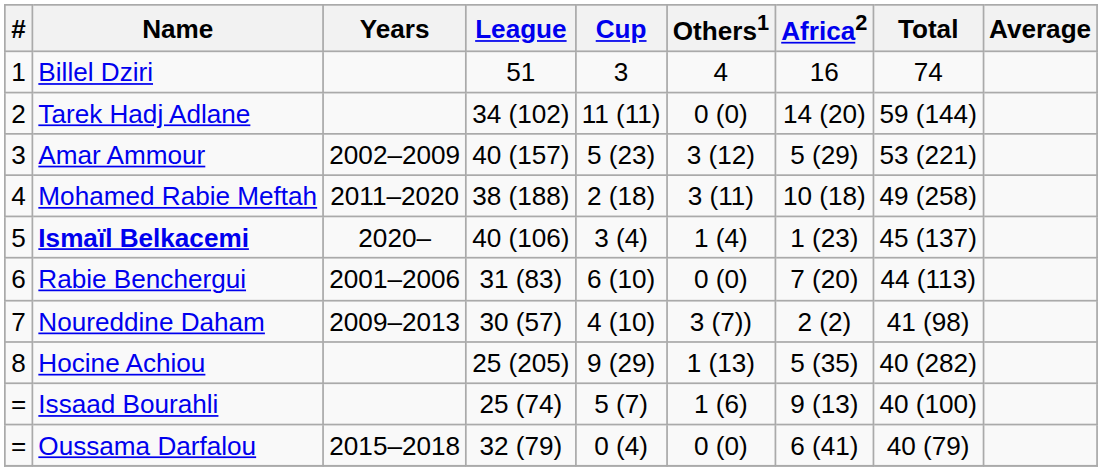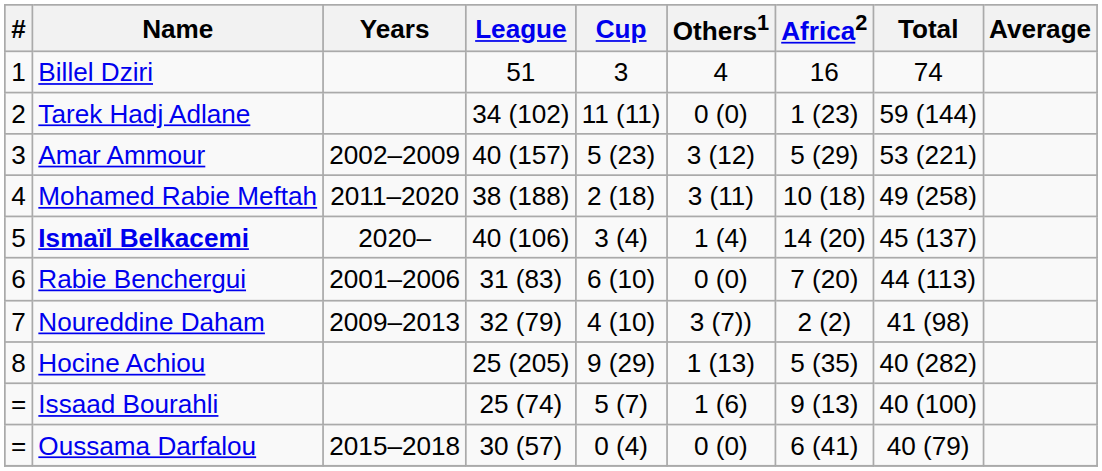 <table class="wikitable plainrowheaders sortable" style="text-align:center;font-size:95%">
 <tr>
 <th scope="col">#</th>
 <th scope="col">Name</th>
 <th scope="col" data-sort-type="number">Years</th>
 <th scope="col" data-sort-type="number"><a href='#'>League</a></th>
 <th scope="col" data-sort-type="number"><a href='#'>Cup</a></th>
 <th scope="col" data-sort-type="number">Others<sup>1</sup><br></th>
 <th scope="col" data-sort-type="number"><a href='#'>Africa</a><sup>2</sup><br></th>
 <th scope="col" data-sort-type="number">Total</th>
 <th scope="col" data-sort-type="number">Average</th>
 </tr>
 <tr>
 <td>1</td>
 <td align="left"> <a href='#'>Billel Dziri</a></td>
 <td></td>
 <td>51</td>
 <td>3</td>
 <td>4</td>
 <td>16</td>
 <td>74</td>
 <td></td>
 </tr>
 <tr>
 <td>2</td>
 <td align="left"> <a href='#'>Tarek Hadj Adlane</a></td>
 <td></td>
 <td>34 (102)</td>
 <td>11 (11)</td>
 <td>0 (0)</td>
-<td>14 (20)</td>
+<td>1 (23)</td>
 <td>59 (144)</td>
 <td></td>
 </tr>
 <tr>
 <td>3</td>
 <td align="left"> <a href='#'>Amar Ammour</a></td>
 <td>2002–2009</td>
 <td>40 (157)</td>
 <td>5 (23)</td>
 <td>3 (12)</td>
 <td>5 (29)</td>
 <td>53 (221)</td>
 <td></td>
 </tr>
 <tr>
 <td>4</td>
 <td align="left"> <a href='#'>Mohamed Rabie Meftah</a></td>
 <td>2011–2020</td>
 <td>38 (188)</td>
 <td>2 (18)</td>
 <td>3 (11)</td>
 <td>10 (18)</td>
 <td>49 (258)</td>
 <td></td>
 </tr>
 <tr>
 <td>5</td>
 <td align="left"> <strong><a href='#'>Ismaïl Belkacemi</a></strong></td>
 <td>2020–</td>
 <td>40 (106)</td>
 <td>3 (4)</td>
 <td>1 (4)</td>
-<td>1 (23)</td>
+<td>14 (20)</td>
 <td>45 (137)</td>
 <td></td>
 </tr>
 <tr>
 <td>6</td>
 <td align="left"> <a href='#'>Rabie Benchergui</a></td>
 <td>2001–2006</td>
 <td>31 (83)</td>
 <td>6 (10)</td>
 <td>0 (0)</td>
 <td>7 (20)</td>
 <td>44  (113)</td>
 <td></td>
 </tr>
 <tr>
 <td>7</td>
 <td align="left"> <a href='#'>Noureddine Daham</a></td>
 <td>2009–2013</td>
-<td>30 (57)</td>
+<td>32 (79)</td>
 <td>4 (10)</td>
 <td>3 (7))</td>
 <td>2 (2)</td>
 <td>41 (98)</td>
 <td></td>
 </tr>
 <tr>
 <td>8</td>
 <td align="left"> <a href='#'>Hocine Achiou</a></td>
 <td></td>
 <td>25 (205)</td>
 <td>9 (29)</td>
 <td>1 (13)</td>
 <td>5 (35)</td>
 <td>40 (282)</td>
 <td></td>
 </tr>
 <tr>
 <td>=</td>
 <td align="left"> <a href='#'>Issaad Bourahli</a></td>
 <td></td>
 <td>25 (74)</td>
 <td>5 (7)</td>
 <td>1 (6)</td>
 <td>9 (13)</td>
 <td>40 (100)</td>
 <td></td>
 </tr>
 <tr>
 <td>=</td>
 <td align="left"> <a href='#'>Oussama Darfalou</a></td>
 <td>2015–2018</td>
-<td>32 (79)</td>
+<td>30 (57)</td>
 <td>0 (4)</td>
 <td>0 (0)</td>
 <td>6 (41)</td>
 <td>40 (79)</td>
 <td></td>
 </tr>
 <tr>
 </tr>
 </table>
